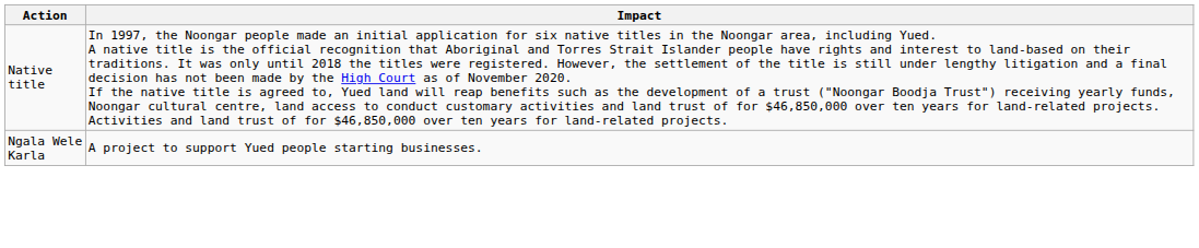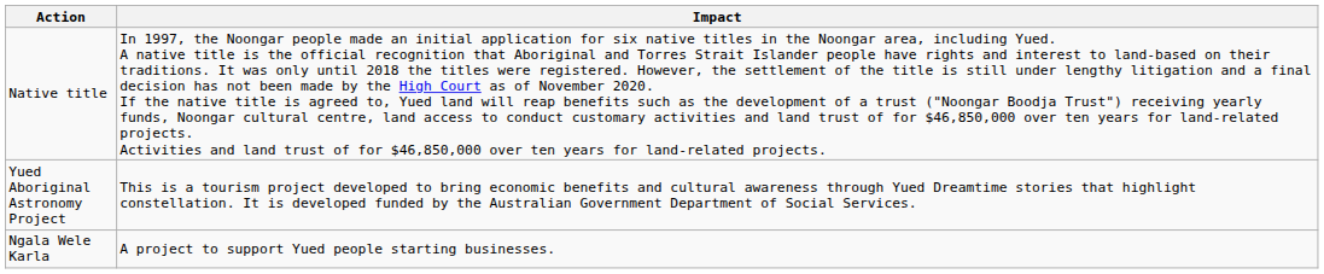 <table class="wikitable">
 <tr>
 <th>Action</th>
 <th>Impact</th>
 </tr>
 <tr>
 <td>Native title</td>
 <td>In 1997, the Noongar people made an initial application for six native titles in the Noongar area, including Yued.<br>A native title is the official recognition that Aboriginal and Torres Strait Islander people have rights and interest to land-based on their traditions. It was only until 2018 the titles were registered. However, the settlement of the title is still under lengthy litigation and a final decision has not been made by the <a href='#'>High Court</a> as of November 2020.<br>If the native title is agreed to, Yued land will reap benefits such as the development of a trust ("Noongar Boodja Trust") receiving yearly funds, Noongar cultural centre, land access to conduct customary activities and land trust of for $46,850,000 over ten years for land-related projects.<br>Activities and land trust of for $46,850,000 over ten years for land-related projects.</td>
 </tr>
 <tr>
+<td>Yued Aboriginal<br>Astronomy Project</td>
+<td>This is a tourism project developed to bring economic benefits and cultural awareness through Yued Dreamtime stories that highlight constellation. It is developed funded by the Australian Government Department of Social Services.</td>
+</tr>
+<tr>
 <td>Ngala Wele Karla</td>
 <td>A project to support Yued people starting businesses.</td>
 </tr>
 </table>
